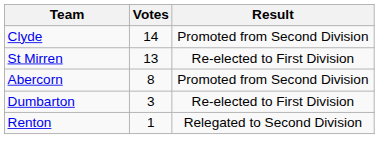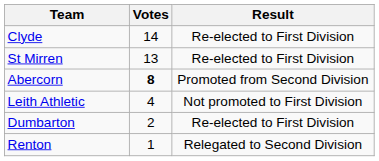 <table class="wikitable" style="text-align: center;">
 <tr>
 <th width=140>Team</th>
 <th width=30>Votes</th>
 <th width=230>Result</th>
 </tr>
 <tr>
 <td align=left><a href='#'>Clyde</a></td>
 <td>14</td>
-<td>Promoted from Second Division</td>
+<td>Re-elected to First Division</td>
 </tr>
 <tr>
 <td align=left><a href='#'>St Mirren</a></td>
 <td>13</td>
 <td>Re-elected to First Division</td>
 </tr>
 <tr>
 <td align=left><a href='#'>Abercorn</a></td>
-<td>8</td>
+<td><strong>8</strong></td>
 <td>Promoted from Second Division</td>
 </tr>
 <tr>
+<td align=left><a href='#'>Leith Athletic</a></td>
+<td>4</td>
+<td>Not promoted to First Division</td>
+</tr>
+<tr>
 <td align=left><a href='#'>Dumbarton</a></td>
-<td>3</td>
+<td>2</td>
 <td>Re-elected to First Division</td>
 </tr>
 <tr>
 <td align=left><a href='#'>Renton</a></td>
 <td>1</td>
 <td>Relegated to Second Division</td>
 </tr>
 </table>
